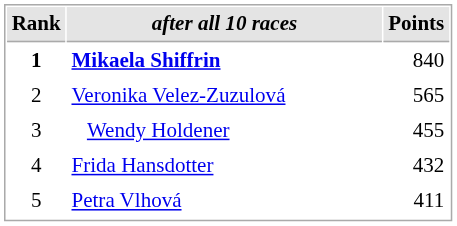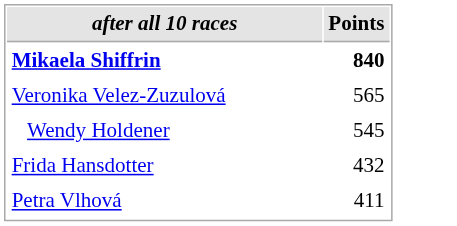 <table cellspacing="1" cellpadding="3" style="border:1px solid #aaa; font-size:86%;">
 <tr style="background:#e4e4e4;">
-<th style="border-bottom:1px solid #aaa; width:10px;">Rank</th>
 <th style="border-bottom:1px solid #aaa; width:200px; white-space:nowrap;"><em>after all 10 races</em> </th>
 <th style="border-bottom:1px solid #aaa; width:20px;">Points</th>
 </tr>
 <tr>
-<td style="text-align:center;"><strong>1</strong></td>
 <td><strong> <a href='#'>Mikaela Shiffrin</a></strong></td>
-<td align=right>840</td>
+<td align=right><strong>840</strong></td>
 </tr>
 <tr>
-<td style="text-align:center;">2</td>
 <td style="white-space:nowrap;"> <a href='#'>Veronika Velez-Zuzulová</a></td>
 <td align=right>565</td>
 </tr>
 <tr>
-<td style="text-align:center;">3</td>
 <td>   <a href='#'>Wendy Holdener</a></td>
-<td align=right>455</td>
+<td align=right>545</td>
 </tr>
 <tr>
-<td style="text-align:center;">4</td>
 <td> <a href='#'>Frida Hansdotter</a></td>
 <td align=right>432</td>
 </tr>
 <tr>
-<td style="text-align:center;">5</td>
 <td style="white-space:nowrap;"> <a href='#'>Petra Vlhová</a></td>
 <td align=right>411</td>
 </tr>
 </table>
